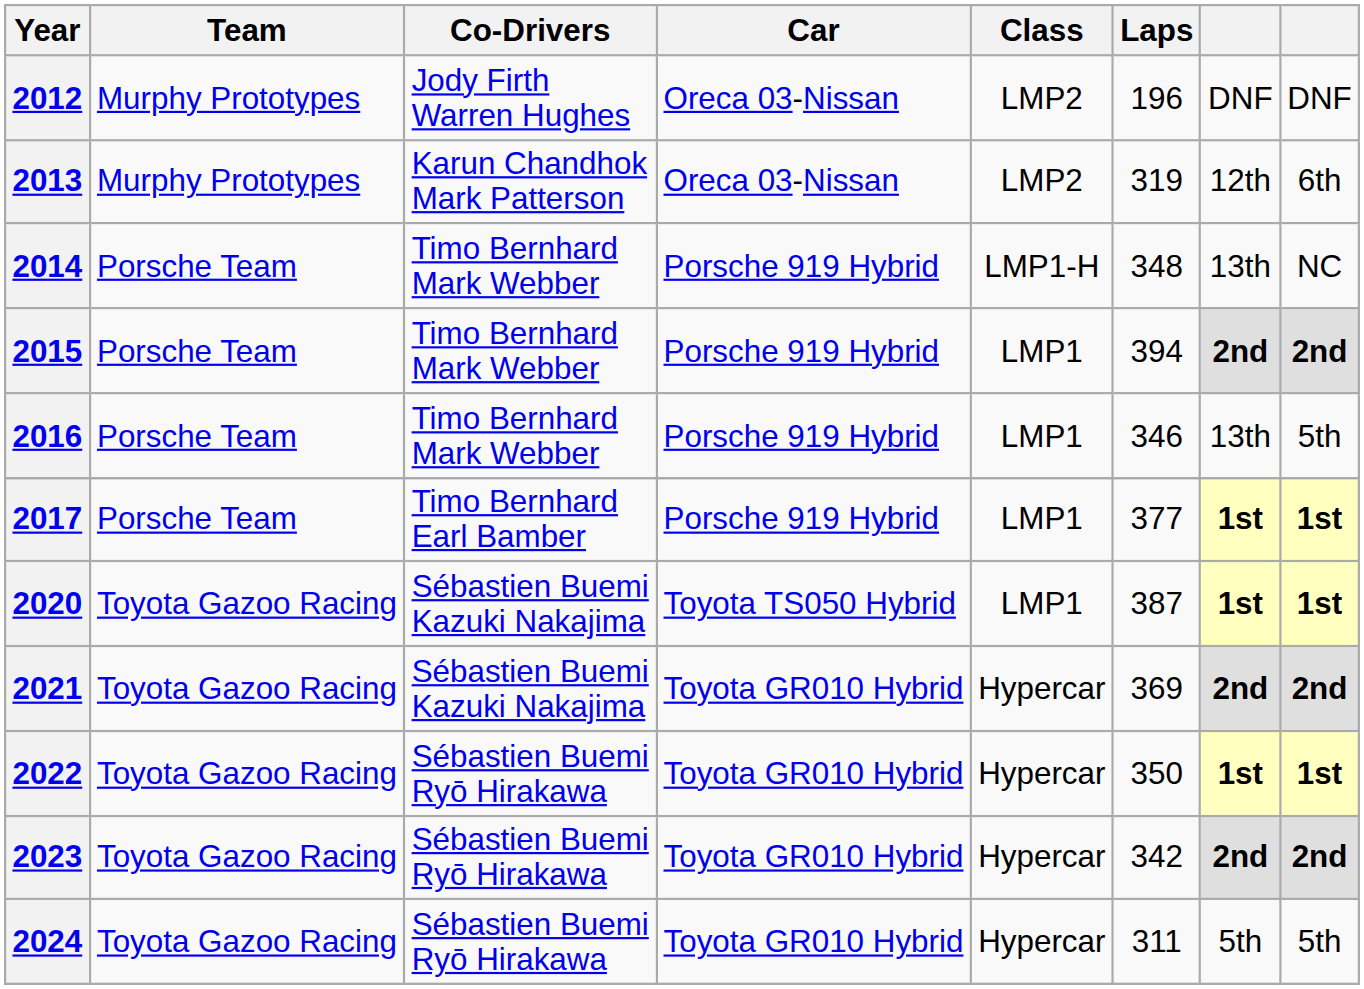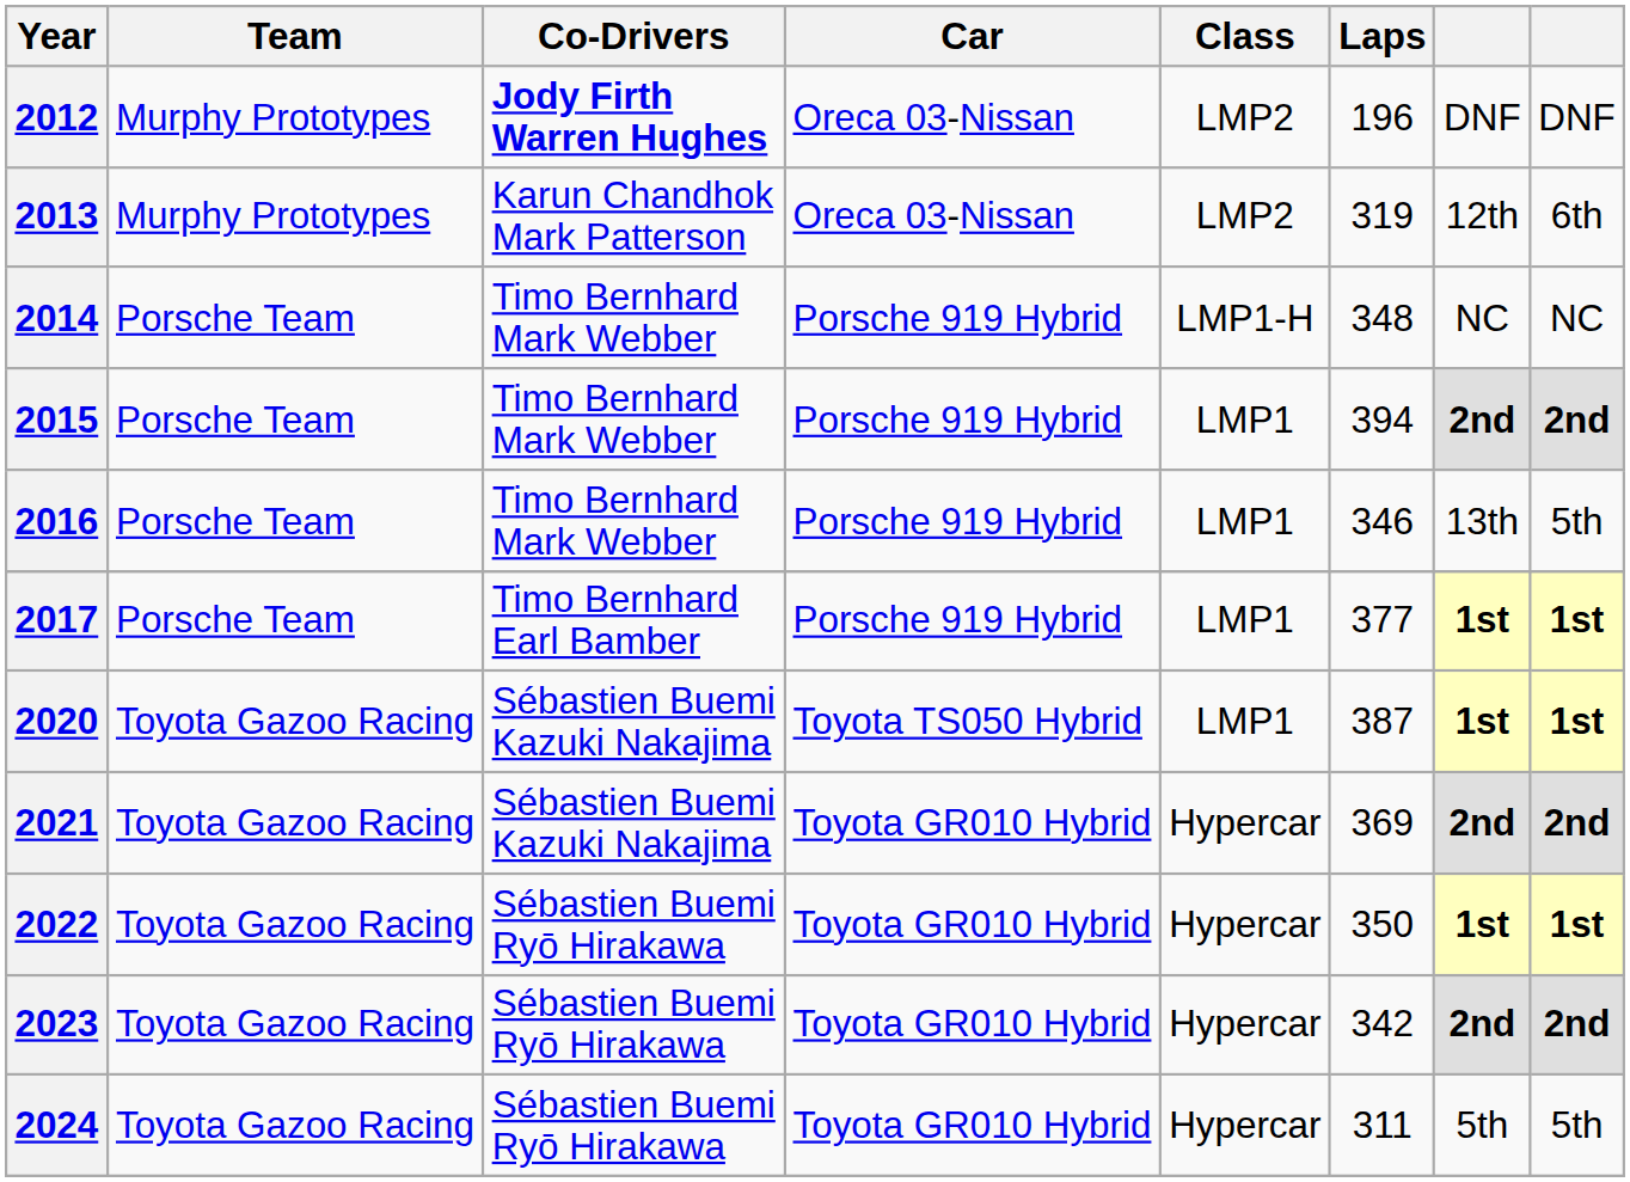 <table class="wikitable" style="text-align:center; font-size:90%">
 <tr>
 <th>Year</th>
 <th>Team</th>
 <th>Co-Drivers</th>
 <th>Car</th>
 <th>Class</th>
 <th>Laps</th>
 <th></th>
 <th></th>
 </tr>
 <tr>
 <th><a href='#'>2012</a></th>
 <td align="left"nowrap> <a href='#'>Murphy Prototypes</a></td>
-<td align="left"nowrap> <a href='#'>Jody Firth</a><br> <a href='#'>Warren Hughes</a></td>
+<td align="left"nowrap><strong> <a href='#'>Jody Firth</a><br> <a href='#'>Warren Hughes</a></strong></td>
 <td align="left"nowrap><a href='#'>Oreca 03</a>-<a href='#'>Nissan</a></td>
 <td>LMP2</td>
 <td>196</td>
 <td>DNF</td>
 <td>DNF</td>
 </tr>
 <tr>
 <th><a href='#'>2013</a></th>
 <td align="left"nowrap> <a href='#'>Murphy Prototypes</a></td>
 <td align="left"nowrap> <a href='#'>Karun Chandhok</a><br> <a href='#'>Mark Patterson</a></td>
 <td align="left"nowrap><a href='#'>Oreca 03</a>-<a href='#'>Nissan</a></td>
 <td>LMP2</td>
 <td>319</td>
 <td>12th</td>
 <td>6th</td>
 </tr>
 <tr>
 <th><a href='#'>2014</a></th>
 <td align="left"nowrap> <a href='#'>Porsche Team</a></td>
 <td align="left"nowrap> <a href='#'>Timo Bernhard</a><br> <a href='#'>Mark Webber</a></td>
 <td align="left"nowrap><a href='#'>Porsche 919 Hybrid</a></td>
 <td>LMP1-H</td>
 <td>348</td>
-<td>13th</td>
+<td>NC</td>
 <td>NC</td>
 </tr>
 <tr>
 <th><a href='#'>2015</a></th>
 <td align="left"nowrap> <a href='#'>Porsche Team</a></td>
 <td align="left"nowrap> <a href='#'>Timo Bernhard</a><br> <a href='#'>Mark Webber</a></td>
 <td align="left"nowrap><a href='#'>Porsche 919 Hybrid</a></td>
 <td>LMP1</td>
 <td>394</td>
 <td style="background:#DFDFDF;"><strong>2nd</strong></td>
 <td style="background:#DFDFDF;"><strong>2nd</strong></td>
 </tr>
 <tr>
 <th><a href='#'>2016</a></th>
 <td align="left"> <a href='#'>Porsche Team</a></td>
 <td align="left"> <a href='#'>Timo Bernhard</a><br> <a href='#'>Mark Webber</a></td>
 <td align="left"><a href='#'>Porsche 919 Hybrid</a></td>
 <td>LMP1</td>
 <td>346</td>
 <td>13th</td>
 <td>5th</td>
 </tr>
 <tr>
 </tr>
 <tr>
 <th><a href='#'>2017</a></th>
 <td align="left"> <a href='#'>Porsche Team</a></td>
 <td align="left"> <a href='#'>Timo Bernhard</a><br> <a href='#'>Earl Bamber</a></td>
 <td align="left"><a href='#'>Porsche 919 Hybrid</a></td>
 <td>LMP1</td>
 <td>377</td>
 <td style="background:#FFFFBF;"><strong>1st</strong></td>
 <td style="background:#FFFFBF;"><strong>1st</strong></td>
 </tr>
 <tr>
 <th><a href='#'>2020</a></th>
 <td align="left"> <a href='#'>Toyota Gazoo Racing</a></td>
 <td align="left"> <a href='#'>Sébastien Buemi</a><br> <a href='#'>Kazuki Nakajima</a></td>
 <td align="left"><a href='#'>Toyota TS050 Hybrid</a></td>
 <td>LMP1</td>
 <td>387</td>
 <td style="background:#FFFFBF;"><strong>1st</strong></td>
 <td style="background:#FFFFBF;"><strong>1st</strong></td>
 </tr>
 <tr>
 <th><a href='#'>2021</a></th>
 <td align="left"nowrap> <a href='#'>Toyota Gazoo Racing</a></td>
 <td align="left"nowrap> <a href='#'>Sébastien Buemi</a><br> <a href='#'>Kazuki Nakajima</a></td>
 <td align="left"nowrap><a href='#'>Toyota GR010 Hybrid</a></td>
 <td>Hypercar</td>
 <td>369</td>
 <td style="background:#DFDFDF;"><strong>2nd</strong></td>
 <td style="background:#DFDFDF;"><strong>2nd</strong></td>
 </tr>
 <tr>
 <th><a href='#'>2022</a></th>
 <td align="left"> <a href='#'>Toyota Gazoo Racing</a></td>
 <td align="left"> <a href='#'>Sébastien Buemi</a><br> <a href='#'>Ryō Hirakawa</a></td>
 <td align="left"><a href='#'>Toyota GR010 Hybrid</a></td>
 <td>Hypercar</td>
 <td>350</td>
 <td style="background:#FFFFBF;"><strong>1st</strong></td>
 <td style="background:#FFFFBF;"><strong>1st</strong></td>
 </tr>
 <tr>
 <th><a href='#'>2023</a></th>
 <td align="left"> <a href='#'>Toyota Gazoo Racing</a></td>
 <td align="left"> <a href='#'>Sébastien Buemi</a><br> <a href='#'>Ryō Hirakawa</a></td>
 <td align="left"><a href='#'>Toyota GR010 Hybrid</a></td>
 <td>Hypercar</td>
 <td>342</td>
 <td style="background:#DFDFDF;"><strong>2nd</strong></td>
 <td style="background:#DFDFDF;"><strong>2nd</strong></td>
 </tr>
 <tr>
 <th><a href='#'>2024</a></th>
 <td align="left"> <a href='#'>Toyota Gazoo Racing</a></td>
 <td align="left"> <a href='#'>Sébastien Buemi</a><br> <a href='#'>Ryō Hirakawa</a></td>
 <td align="left"><a href='#'>Toyota GR010 Hybrid</a></td>
 <td>Hypercar</td>
 <td>311</td>
 <td>5th</td>
 <td>5th</td>
 </tr>
 <tr>
 </tr>
 </table>
